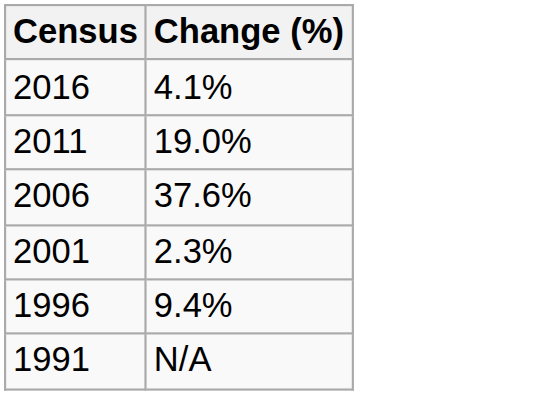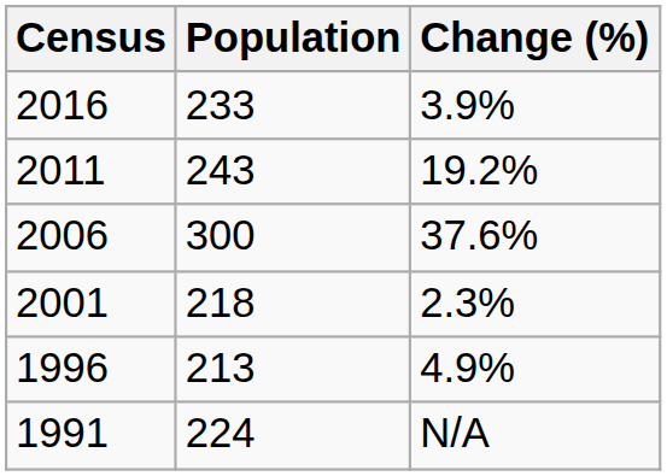 <table class="wikitable">
 <tr>
 <th>Census</th>
+<th>Population</th>
 <th>Change (%)</th>
 </tr>
 <tr>
 <td>2016</td>
-<td> 4.1%</td>
+<td>233</td>
+<td> 3.9%</td>
 </tr>
 <tr>
 <td>2011</td>
-<td> 19.0%</td>
+<td>243</td>
+<td> 19.2%</td>
 </tr>
 <tr>
 <td>2006</td>
+<td>300</td>
 <td> 37.6%</td>
 </tr>
 <tr>
 <td>2001</td>
+<td>218</td>
 <td> 2.3%</td>
 </tr>
 <tr>
 <td>1996</td>
-<td> 9.4%</td>
+<td>213</td>
+<td> 4.9%</td>
 </tr>
 <tr>
 <td>1991</td>
+<td>224</td>
 <td>N/A</td>
 </tr>
 </table>
